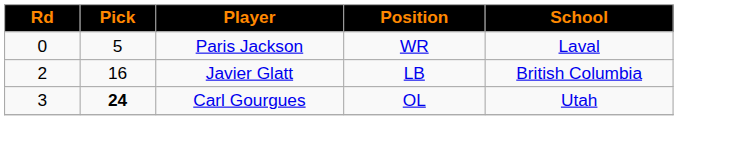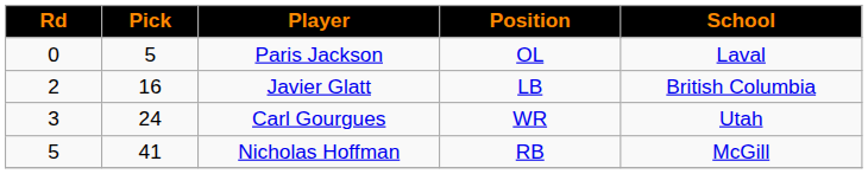 <table class="wikitable sortable">
 <tr>
 <th style="background:black;color:#FF8800;"  width="8%">Rd</th>
 <th style="background:black;color:#FF8800;"  width="8%">Pick</th>
 <th style="background:black;color:#FF8800;"  width="20%">Player</th>
 <th style="background:black;color:#FF8800;"  width="15%">Position</th>
 <th style="background:black;color:#FF8800;"  width="20%">School</th>
 </tr>
 <tr align="center">
 <td align=center>0</td>
 <td>5</td>
 <td><a href='#'>Paris Jackson</a></td>
-<td><a href='#'>WR</a></td>
+<td><a href='#'>OL</a></td>
 <td><a href='#'>Laval</a></td>
 </tr>
 <tr align="center">
 <td align=center>2</td>
 <td>16</td>
 <td><a href='#'>Javier Glatt</a></td>
 <td><a href='#'>LB</a></td>
 <td><a href='#'>British Columbia</a></td>
 </tr>
 <tr align="center">
 <td align=center>3</td>
-<td><strong>24</strong></td>
+<td>24</td>
 <td><a href='#'>Carl Gourgues</a></td>
-<td><a href='#'>OL</a></td>
+<td><a href='#'>WR</a></td>
 <td><a href='#'>Utah</a></td>
+</tr>
+<tr align="center">
+<td align=center>5</td>
+<td>41</td>
+<td><a href='#'>Nicholas Hoffman</a></td>
+<td><a href='#'>RB</a></td>
+<td><a href='#'>McGill</a></td>
 </tr>
 <tr>
 </tr>
 </table>
